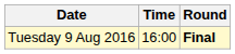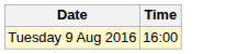 <table class="wikitable">
 <tr>
 <th>Date</th>
 <th>Time</th>
-<th>Round</th>
 </tr>
 <tr>
 <td style=background:lemonchiffon>Tuesday 9 Aug 2016</td>
 <td style=background:lemonchiffon>16:00</td>
-<td style=background:lemonchiffon><strong>Final</strong></td>
 </tr>
 </table>
